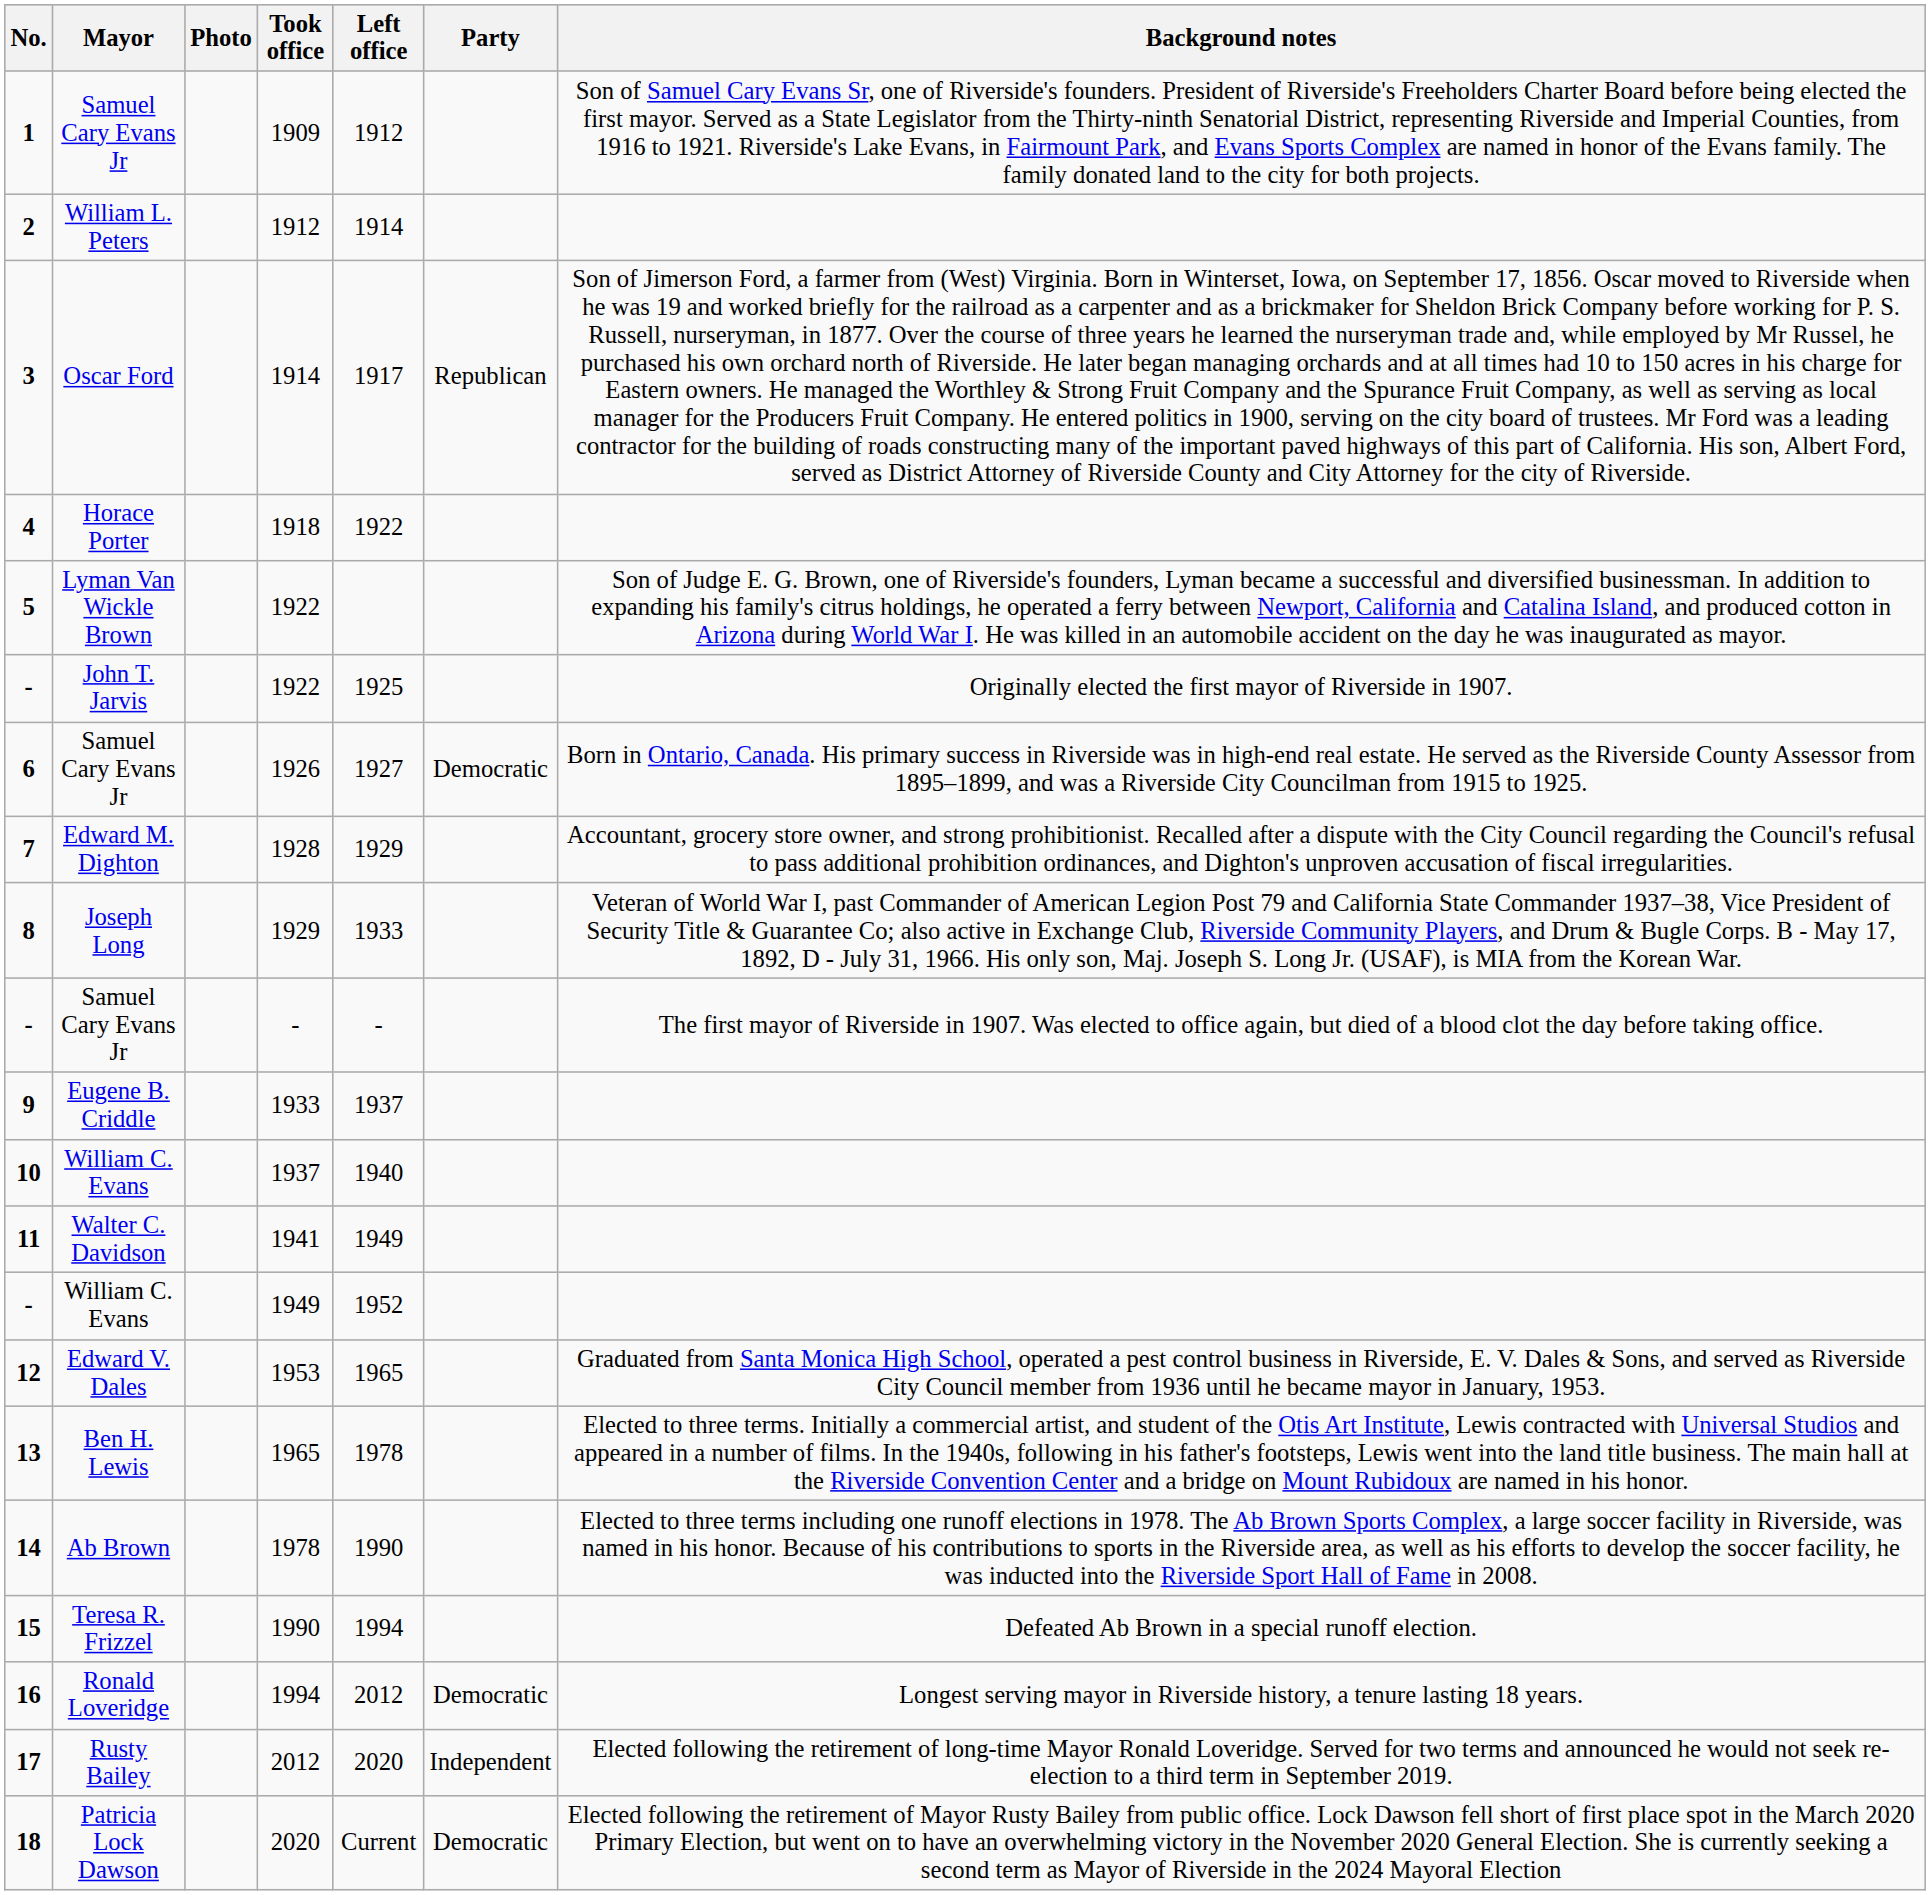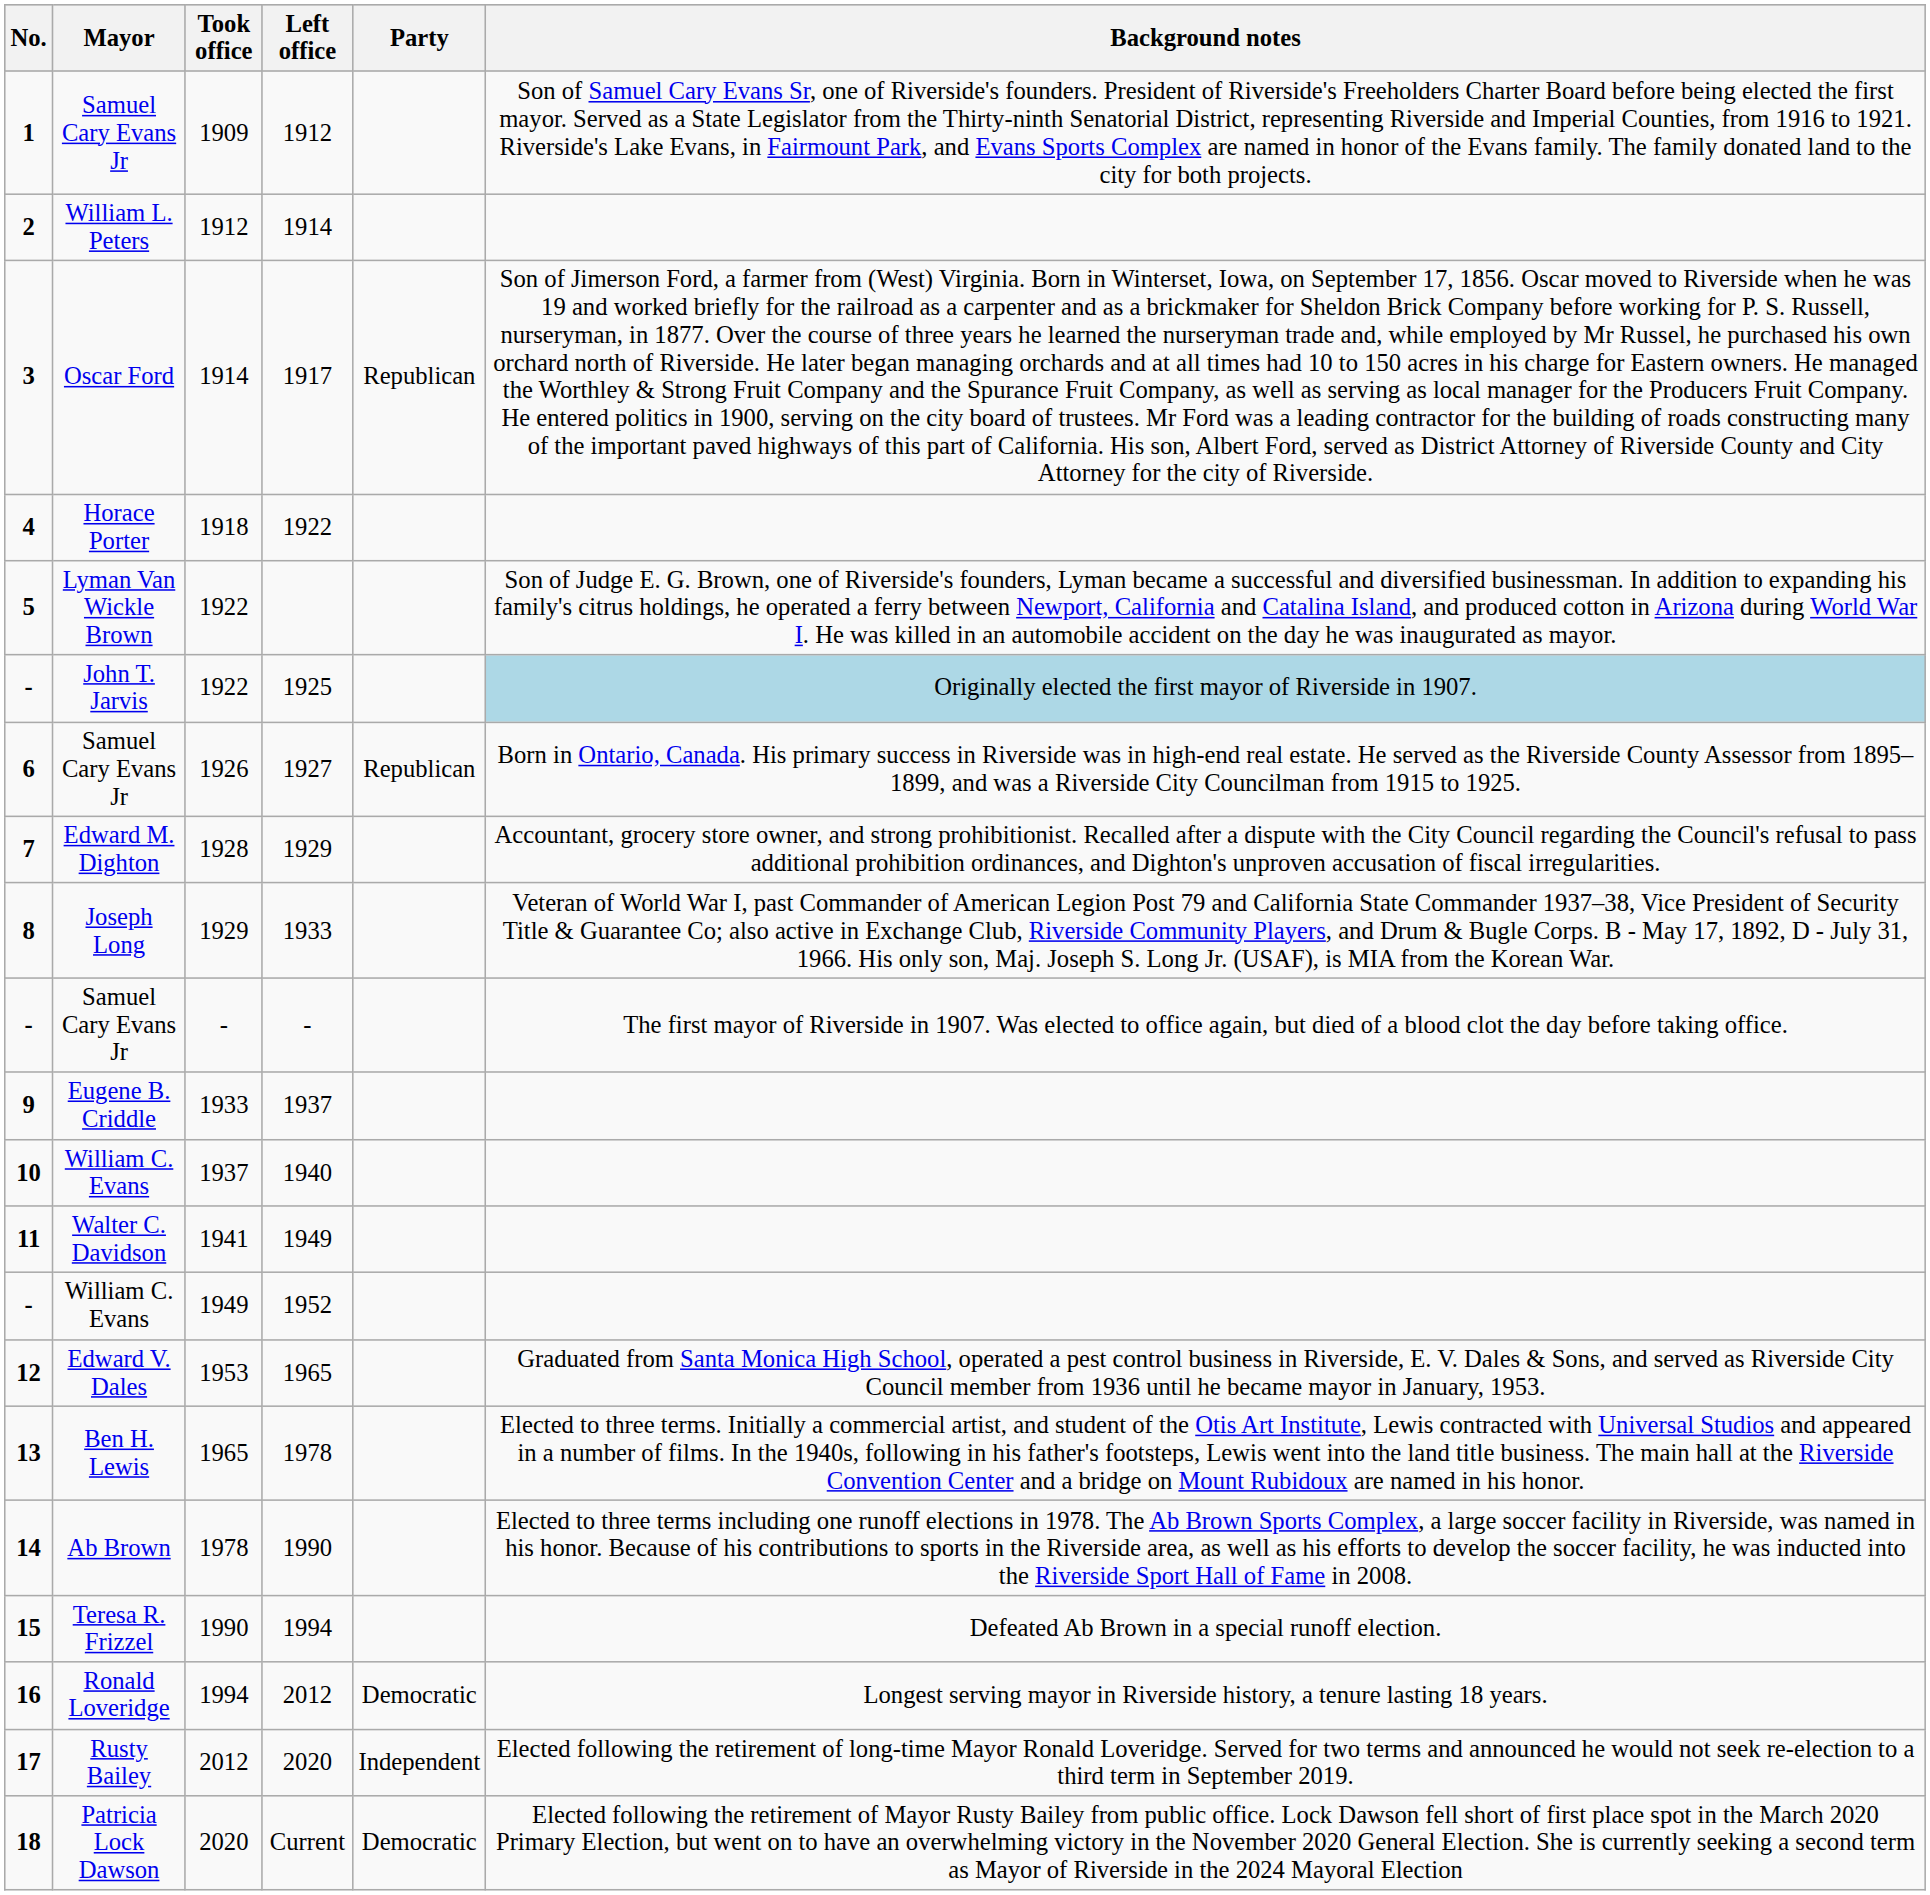 <table class="wikitable" style="text-align:center">
 <tr style="background:#cccccc">
 <th>No.</th>
 <th>Mayor</th>
-<th>Photo</th>
 <th>Took office</th>
 <th>Left office</th>
 <th>Party</th>
 <th>Background notes</th>
 </tr>
 <tr>
 <td><strong>1</strong></td>
 <td><a href='#'>Samuel Cary Evans Jr</a></td>
-<td></td>
 <td>1909</td>
 <td>1912 </td>
 <td></td>
 <td>Son of <a href='#'>Samuel Cary Evans Sr</a>, one of Riverside's founders.  President of Riverside's Freeholders Charter Board before being elected the first mayor. Served as a State Legislator from the Thirty-ninth Senatorial District, representing Riverside and Imperial Counties, from 1916 to 1921. Riverside's Lake Evans, in <a href='#'>Fairmount Park</a>, and <a href='#'>Evans Sports Complex</a> are named in honor of the Evans family.  The family donated land to the city for both projects.</td>
 </tr>
 <tr>
 <td><strong>2</strong></td>
 <td><a href='#'>William L. Peters</a></td>
-<td></td>
 <td>1912</td>
 <td>1914</td>
 <td></td>
 <td></td>
 </tr>
 <tr>
 <td><strong>3</strong></td>
 <td><a href='#'>Oscar Ford</a></td>
-<td></td>
 <td>1914</td>
 <td>1917</td>
 <td>Republican</td>
 <td>Son of Jimerson Ford, a farmer from (West) Virginia.  Born in Winterset, Iowa, on September 17, 1856.  Oscar moved to Riverside when he was 19 and worked briefly for the railroad as a carpenter and as a brickmaker for Sheldon Brick Company before working for P. S. Russell, nurseryman, in 1877.  Over the course of three years he learned the nurseryman trade and, while employed by Mr Russel, he purchased his own orchard north of Riverside. He later began managing orchards and at all times had 10 to 150 acres in his charge for Eastern owners.  He managed the Worthley & Strong Fruit Company and the Spurance Fruit Company, as well as serving as local manager for the Producers Fruit Company.  He entered politics in 1900, serving on the city board of trustees.  Mr Ford was a leading contractor for the building of roads constructing many of the important paved highways of this part of California.  His son, Albert Ford, served as District Attorney of Riverside County and City Attorney for the city of Riverside.</td>
 </tr>
 <tr>
 <td><strong>4</strong></td>
 <td><a href='#'>Horace Porter</a></td>
-<td></td>
 <td>1918</td>
 <td>1922</td>
 <td></td>
 <td></td>
 </tr>
 <tr>
 <td><strong>5</strong></td>
 <td><a href='#'>Lyman Van Wickle Brown</a></td>
-<td></td>
 <td>1922</td>
 <td></td>
 <td></td>
 <td>Son of Judge E. G. Brown, one of Riverside's founders, Lyman became a successful and diversified businessman.  In addition to expanding his family's citrus holdings, he operated a ferry between <a href='#'>Newport, California</a> and <a href='#'>Catalina Island</a>, and produced cotton in <a href='#'>Arizona</a> during <a href='#'>World War I</a>.  He was killed in an automobile accident on the day he was inaugurated as mayor.</td>
 </tr>
 <tr>
 <td><strong>-</strong></td>
 <td><a href='#'>John T. Jarvis</a></td>
-<td></td>
 <td>1922</td>
 <td>1925</td>
 <td></td>
-<td>Originally elected the first mayor of Riverside in 1907.</td>
+<td style="background: lightblue;">Originally elected the first mayor of Riverside in 1907.</td>
 </tr>
 <tr>
 <td><strong>6</strong></td>
 <td>Samuel Cary Evans Jr</td>
-<td></td>
 <td>1926</td>
 <td>1927</td>
-<td>Democratic </td>
+<td>Republican</td>
 <td>Born in <a href='#'>Ontario, Canada</a>.  His primary success in Riverside was in high-end real estate. He served as the Riverside County Assessor from 1895–1899, and was a Riverside City Councilman from 1915 to 1925.</td>
 </tr>
 <tr>
 <td><strong>7</strong></td>
 <td><a href='#'>Edward M. Dighton</a></td>
-<td></td>
 <td>1928</td>
 <td>1929</td>
 <td></td>
 <td>Accountant, grocery store owner, and strong prohibitionist.  Recalled after a dispute with the City Council regarding the Council's refusal to pass additional prohibition ordinances, and Dighton's unproven accusation of fiscal irregularities.</td>
 </tr>
 <tr>
 <td><strong>8</strong></td>
 <td><a href='#'>Joseph Long</a></td>
-<td></td>
 <td>1929</td>
 <td>1933</td>
 <td></td>
 <td>Veteran of World War I, past Commander of American Legion Post 79 and California State Commander 1937–38, Vice President of Security Title & Guarantee Co; also active in Exchange Club, <a href='#'>Riverside Community Players</a>, and Drum & Bugle Corps. B - May 17, 1892, D - July 31, 1966. His only son, Maj. Joseph S. Long Jr. (USAF), is MIA from the Korean War.</td>
 </tr>
 <tr>
 <td><strong>-</strong></td>
 <td>Samuel Cary Evans Jr</td>
-<td></td>
 <td>-</td>
 <td>-</td>
 <td></td>
 <td>The first mayor of Riverside in 1907.  Was elected to office again, but died of a blood clot the day before taking office.</td>
 </tr>
 <tr>
 <td><strong>9</strong></td>
 <td><a href='#'>Eugene B. Criddle</a></td>
-<td></td>
 <td>1933</td>
 <td>1937</td>
 <td></td>
 <td></td>
 </tr>
 <tr>
 <td><strong>10</strong></td>
 <td><a href='#'>William C. Evans</a></td>
-<td></td>
 <td>1937</td>
 <td>1940</td>
 <td></td>
 <td></td>
 </tr>
 <tr>
 <td><strong>11</strong></td>
 <td><a href='#'>Walter C. Davidson</a></td>
-<td></td>
 <td>1941</td>
 <td>1949</td>
 <td></td>
 <td></td>
 </tr>
 <tr>
 <td><strong>-</strong></td>
 <td>William C. Evans</td>
-<td></td>
 <td>1949</td>
 <td>1952</td>
 <td></td>
 <td></td>
 </tr>
 <tr>
 <td><strong>12</strong></td>
 <td><a href='#'>Edward V. Dales</a></td>
-<td></td>
 <td>1953</td>
 <td>1965</td>
 <td></td>
 <td>Graduated from <a href='#'>Santa Monica High School</a>, operated a pest control business in Riverside, E. V. Dales & Sons, and served as Riverside City Council member from 1936 until he became mayor in January, 1953.</td>
 </tr>
 <tr>
 <td><strong>13</strong></td>
 <td><a href='#'>Ben H. Lewis</a></td>
-<td></td>
 <td>1965</td>
 <td>1978</td>
 <td></td>
 <td>Elected to three terms.  Initially a commercial artist, and student of the <a href='#'>Otis Art Institute</a>, Lewis contracted with <a href='#'>Universal Studios</a> and appeared in a number of films. In the 1940s, following in his father's footsteps, Lewis went into the land title business.  The main hall at the <a href='#'>Riverside Convention Center</a> and a bridge on <a href='#'>Mount Rubidoux</a> are named in his honor.</td>
 </tr>
 <tr>
 <td><strong>14</strong></td>
 <td><a href='#'>Ab Brown</a></td>
-<td></td>
 <td>1978</td>
 <td>1990</td>
 <td></td>
 <td>Elected to three terms including one runoff elections in 1978.  The <a href='#'>Ab Brown Sports Complex</a>, a large soccer facility in Riverside, was named in his honor.  Because of his contributions to sports in the Riverside area, as well as his efforts to develop the soccer facility, he was inducted into the <a href='#'>Riverside Sport Hall of Fame</a> in 2008.</td>
 </tr>
 <tr>
 <td><strong>15</strong></td>
 <td><a href='#'>Teresa R. Frizzel</a></td>
-<td></td>
 <td>1990</td>
 <td>1994</td>
 <td></td>
 <td>Defeated Ab Brown in a special runoff election.</td>
 </tr>
 <tr>
 <td><strong>16</strong></td>
 <td><a href='#'>Ronald Loveridge</a></td>
-<td></td>
 <td>1994</td>
 <td>2012</td>
 <td>Democratic</td>
 <td>Longest serving mayor in Riverside history, a tenure lasting 18 years.</td>
 </tr>
 <tr>
 <td><strong>17</strong></td>
 <td><a href='#'>Rusty Bailey</a></td>
-<td></td>
 <td>2012</td>
 <td>2020</td>
 <td>Independent</td>
 <td>Elected following the retirement of long-time Mayor Ronald Loveridge. Served for two terms and announced he would not seek re-election to a third term in September 2019.</td>
 </tr>
 <tr>
 <td><strong>18</strong></td>
 <td><a href='#'>Patricia Lock Dawson</a></td>
-<td></td>
 <td>2020</td>
 <td>Current</td>
 <td>Democratic </td>
 <td>Elected following the retirement of Mayor Rusty Bailey from public office. Lock Dawson fell short of first place spot in the March 2020 Primary Election, but went on to have an overwhelming victory in the November 2020 General Election. She is currently seeking a second term as Mayor of Riverside in the 2024 Mayoral Election</td>
 </tr>
 </table>
